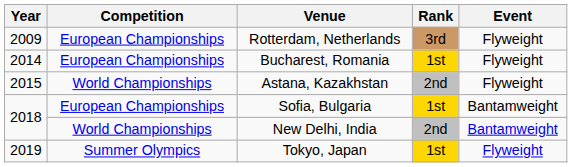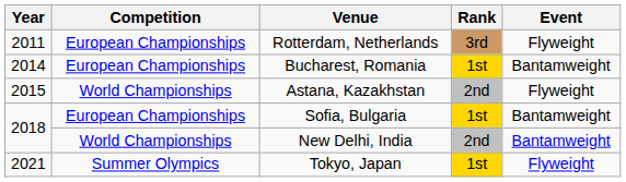 <table class="wikitable sortable" width=45% style="font-size:90%; text-align:center;">
 <tr>
 <th>Year</th>
 <th>Competition</th>
 <th>Venue</th>
 <th>Rank</th>
 <th>Event</th>
 </tr>
 <tr>
-<td rowspan=1>2009</td>
+<td rowspan=1>2011</td>
 <td><a href='#'>European Championships</a></td>
 <td>Rotterdam, Netherlands</td>
 <td bgcolor="cc9966">3rd</td>
 <td>Flyweight</td>
 </tr>
 <tr>
 <td>2014</td>
 <td><a href='#'>European Championships</a></td>
 <td>Bucharest, Romania</td>
 <td bgcolor="gold">1st</td>
-<td>Flyweight</td>
+<td>Bantamweight</td>
 </tr>
 <tr>
 <td rowspan=1>2015</td>
 <td><a href='#'>World Championships</a></td>
 <td>Astana, Kazakhstan</td>
 <td bgcolor="silver">2nd</td>
 <td>Flyweight</td>
 </tr>
 <tr>
 <td rowspan=2>2018</td>
 <td><a href='#'>European Championships</a></td>
 <td>Sofia, Bulgaria</td>
 <td bgcolor="gold">1st</td>
 <td>Bantamweight</td>
 </tr>
 <tr>
 <td><a href='#'>World Championships</a></td>
 <td>New Delhi, India</td>
 <td bgcolor="silver">2nd</td>
 <td><a href='#'>Bantamweight</a></td>
 </tr>
 <tr>
-<td>2019</td>
+<td>2021</td>
 <td><a href='#'>Summer Olympics</a></td>
 <td>Tokyo, Japan</td>
 <td bgcolor="gold">1st</td>
 <td><a href='#'>Flyweight</a></td>
 </tr>
 </table>
